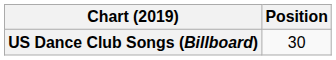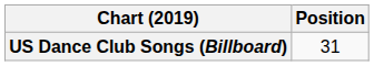 <table class="wikitable plainrowheaders" style="text-align:center">
 <tr>
 <th scope="col">Chart (2019)</th>
 <th scope="col">Position</th>
 </tr>
 <tr>
 <th scope="row">US Dance Club Songs (<em>Billboard</em>)</th>
-<td>30</td>
+<td>31</td>
 </tr>
 </table>
